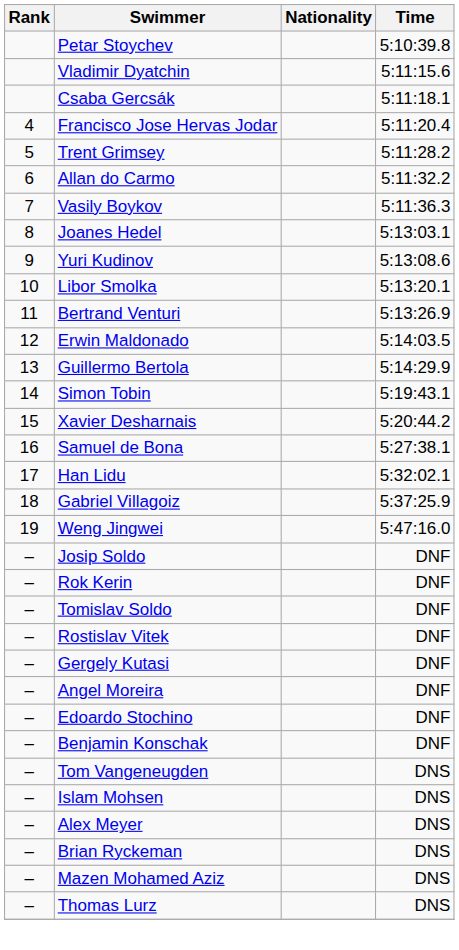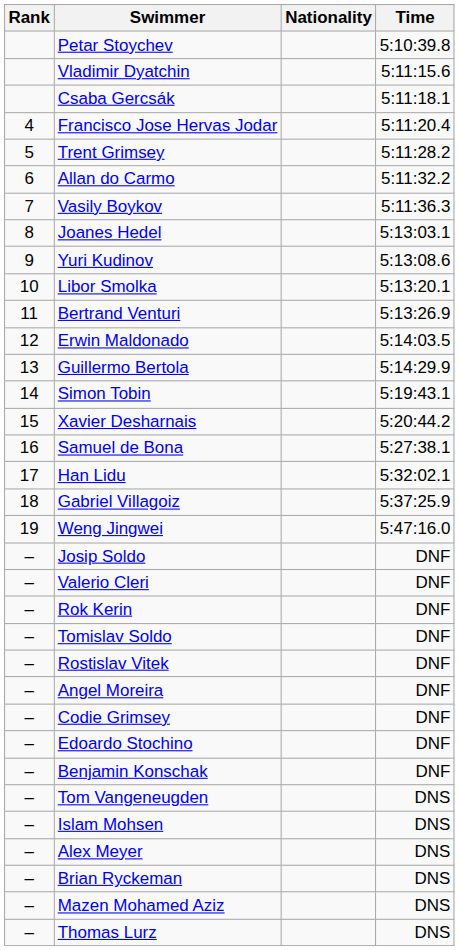 <table class="wikitable" border="1" style="text-align:center">
 <tr>
 <th>Rank</th>
 <th>Swimmer</th>
 <th>Nationality</th>
 <th>Time</th>
 </tr>
 <tr>
 <td></td>
 <td align=left><a href='#'>Petar Stoychev</a></td>
 <td align=left></td>
 <td align=right>5:10:39.8</td>
 </tr>
 <tr>
 <td></td>
 <td align=left><a href='#'>Vladimir Dyatchin</a></td>
 <td align=left></td>
 <td align=right>5:11:15.6</td>
 </tr>
 <tr>
 <td></td>
 <td align=left><a href='#'>Csaba Gercsák</a></td>
 <td align=left></td>
 <td align=right>5:11:18.1</td>
 </tr>
 <tr>
 <td>4</td>
 <td align=left><a href='#'>Francisco Jose Hervas Jodar</a></td>
 <td align=left></td>
 <td align=right>5:11:20.4</td>
 </tr>
 <tr>
 <td>5</td>
 <td align=left><a href='#'>Trent Grimsey</a></td>
 <td align=left></td>
 <td align=right>5:11:28.2</td>
 </tr>
 <tr>
 <td>6</td>
 <td align=left><a href='#'>Allan do Carmo</a></td>
 <td align=left></td>
 <td align=right>5:11:32.2</td>
 </tr>
 <tr>
 <td>7</td>
 <td align=left><a href='#'>Vasily Boykov</a></td>
 <td align=left></td>
 <td align=right>5:11:36.3</td>
 </tr>
 <tr>
 <td>8</td>
 <td align=left><a href='#'>Joanes Hedel</a></td>
 <td align=left></td>
 <td align=right>5:13:03.1</td>
 </tr>
 <tr>
 <td>9</td>
 <td align=left><a href='#'>Yuri Kudinov</a></td>
 <td align=left></td>
 <td align=right>5:13:08.6</td>
 </tr>
 <tr>
 <td>10</td>
 <td align=left><a href='#'>Libor Smolka</a></td>
 <td align=left></td>
 <td align=right>5:13:20.1</td>
 </tr>
 <tr>
 <td>11</td>
 <td align=left><a href='#'>Bertrand Venturi</a></td>
 <td align=left></td>
 <td align=right>5:13:26.9</td>
 </tr>
 <tr>
 <td>12</td>
 <td align=left><a href='#'>Erwin Maldonado</a></td>
 <td align=left></td>
 <td align=right>5:14:03.5</td>
 </tr>
 <tr>
 <td>13</td>
 <td align=left><a href='#'>Guillermo Bertola</a></td>
 <td align=left></td>
 <td align=right>5:14:29.9</td>
 </tr>
 <tr>
 <td>14</td>
 <td align=left><a href='#'>Simon Tobin</a></td>
 <td align=left></td>
 <td align=right>5:19:43.1</td>
 </tr>
 <tr>
 <td>15</td>
 <td align=left><a href='#'>Xavier Desharnais</a></td>
 <td align=left></td>
 <td align=right>5:20:44.2</td>
 </tr>
 <tr>
 <td>16</td>
 <td align=left><a href='#'>Samuel de Bona</a></td>
 <td align=left></td>
 <td align=right>5:27:38.1</td>
 </tr>
 <tr>
 <td>17</td>
 <td align=left><a href='#'>Han Lidu</a></td>
 <td align=left></td>
 <td align=right>5:32:02.1</td>
 </tr>
 <tr>
 <td>18</td>
 <td align=left><a href='#'>Gabriel Villagoiz</a></td>
 <td align=left></td>
 <td align=right>5:37:25.9</td>
 </tr>
 <tr>
 <td>19</td>
 <td align=left><a href='#'>Weng Jingwei</a></td>
 <td align=left></td>
 <td align=right>5:47:16.0</td>
 </tr>
 <tr>
 <td>–</td>
 <td align=left><a href='#'>Josip Soldo</a></td>
 <td align=left></td>
 <td align=right>DNF</td>
 </tr>
 <tr>
 <td>–</td>
+<td align=left><a href='#'>Valerio Cleri</a></td>
+<td align=left></td>
+<td align=right>DNF</td>
+</tr>
+<tr>
+<td>–</td>
 <td align=left><a href='#'>Rok Kerin</a></td>
 <td align=left></td>
 <td align=right>DNF</td>
 </tr>
 <tr>
 <td>–</td>
 <td align=left><a href='#'>Tomislav Soldo</a></td>
 <td align=left></td>
 <td align=right>DNF</td>
 </tr>
 <tr>
 <td>–</td>
 <td align=left><a href='#'>Rostislav Vitek</a></td>
 <td align=left></td>
 <td align=right>DNF</td>
 </tr>
 <tr>
 <td>–</td>
-<td align=left><a href='#'>Gergely Kutasi</a></td>
+<td align=left><a href='#'>Angel Moreira</a></td>
 <td align=left></td>
 <td align=right>DNF</td>
 </tr>
 <tr>
 <td>–</td>
-<td align=left><a href='#'>Angel Moreira</a></td>
+<td align=left><a href='#'>Codie Grimsey</a></td>
 <td align=left></td>
 <td align=right>DNF</td>
 </tr>
 <tr>
 <td>–</td>
 <td align=left><a href='#'>Edoardo Stochino</a></td>
 <td align=left></td>
 <td align=right>DNF</td>
 </tr>
 <tr>
 <td>–</td>
 <td align=left><a href='#'>Benjamin Konschak</a></td>
 <td align=left></td>
 <td align=right>DNF</td>
 </tr>
 <tr>
 <td>–</td>
 <td align=left><a href='#'>Tom Vangeneugden</a></td>
 <td align=left></td>
 <td align=right>DNS</td>
 </tr>
 <tr>
 <td>–</td>
 <td align=left><a href='#'>Islam Mohsen</a></td>
 <td align=left></td>
 <td align=right>DNS</td>
 </tr>
 <tr>
 <td>–</td>
 <td align=left><a href='#'>Alex Meyer</a></td>
 <td align=left></td>
 <td align=right>DNS</td>
 </tr>
 <tr>
 <td>–</td>
 <td align=left><a href='#'>Brian Ryckeman</a></td>
 <td align=left></td>
 <td align=right>DNS</td>
 </tr>
 <tr>
 <td>–</td>
 <td align=left><a href='#'>Mazen Mohamed Aziz</a></td>
 <td align=left></td>
 <td align=right>DNS</td>
 </tr>
 <tr>
 <td>–</td>
 <td align=left><a href='#'>Thomas Lurz</a></td>
 <td align=left></td>
 <td align=right>DNS</td>
 </tr>
 <tr>
 </tr>
 </table>
